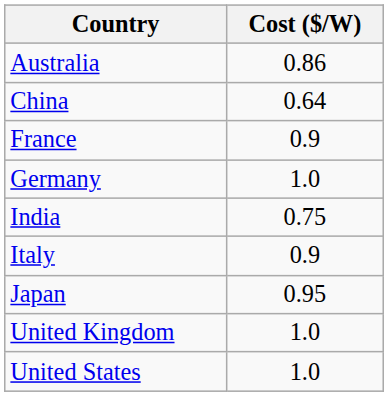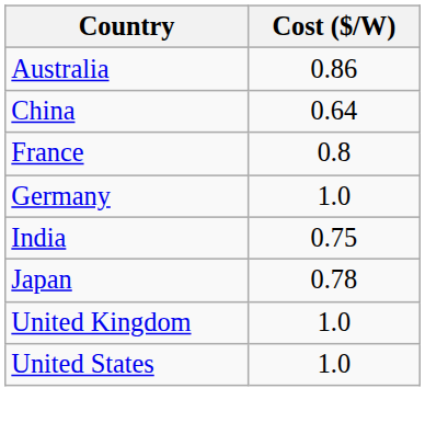 <table class="wikitable sortable" style="text-align: center; width: 250px; float: left;">
 <tr>
 <th>Country</th>
 <th>Cost ($/W)</th>
 </tr>
 <tr>
 <td align=left><a href='#'>Australia</a></td>
 <td>0.86</td>
 </tr>
 <tr>
 <td align=left><a href='#'>China</a></td>
 <td>0.64</td>
 </tr>
 <tr>
 <td align=left><a href='#'>France</a></td>
-<td>0.9</td>
+<td>0.8</td>
 </tr>
 <tr>
 <td align=left><a href='#'>Germany</a></td>
 <td>1.0</td>
 </tr>
 <tr>
 <td align="left"><a href='#'>India</a></td>
 <td>0.75</td>
 </tr>
 <tr>
-<td align=left><a href='#'>Italy</a></td>
-<td>0.9</td>
-</tr>
-<tr>
 <td align=left><a href='#'>Japan</a></td>
-<td>0.95</td>
+<td>0.78</td>
 </tr>
 <tr>
 <td align=left><a href='#'>United Kingdom</a></td>
 <td>1.0</td>
 </tr>
 <tr>
 <td align=left><a href='#'>United States</a></td>
 <td>1.0</td>
 </tr>
 </table>
